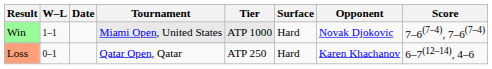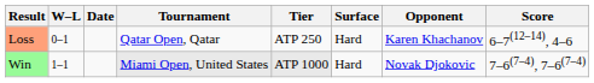 <table class="sortable wikitable">
 <tr>
 <th>Result</th>
 <th class="unsortable">W–L</th>
 <th>Date</th>
 <th>Tournament</th>
 <th>Tier</th>
 <th>Surface</th>
 <th>Opponent</th>
 <th class="unsortable">Score</th>
 </tr>
 <tr>
+<td bgcolor=ffa07a>Loss</td>
+<td><small>0–1</small></td>
+<td><a href='#'></a></td>
+<td><a href='#'>Qatar Open</a>, Qatar</td>
+<td>ATP 250</td>
+<td>Hard</td>
+<td> <a href='#'>Karen Khachanov</a></td>
+<td>6–7<sup>(12–14)</sup>, 4–6</td>
+</tr>
+<tr>
 <td bgcolor=98fb98>Win</td>
 <td><small>1–1</small></td>
 <td><a href='#'></a></td>
 <td style=background:#e9e9e9><a href='#'>Miami Open</a>, United States</td>
 <td style=background:#e9e9e9>ATP 1000</td>
 <td>Hard</td>
 <td> <a href='#'>Novak Djokovic</a></td>
 <td>7–6<sup>(7–4)</sup>, 7–6<sup>(7–4)</sup></td>
 </tr>
-<tr>
-<td bgcolor=ffa07a>Loss</td>
-<td><small>0–1</small></td>
-<td><a href='#'></a></td>
-<td><a href='#'>Qatar Open</a>, Qatar</td>
-<td>ATP 250</td>
-<td>Hard</td>
-<td> <a href='#'>Karen Khachanov</a></td>
-<td>6–7<sup>(12–14)</sup>, 4–6</td>
-</tr>
 </table>
